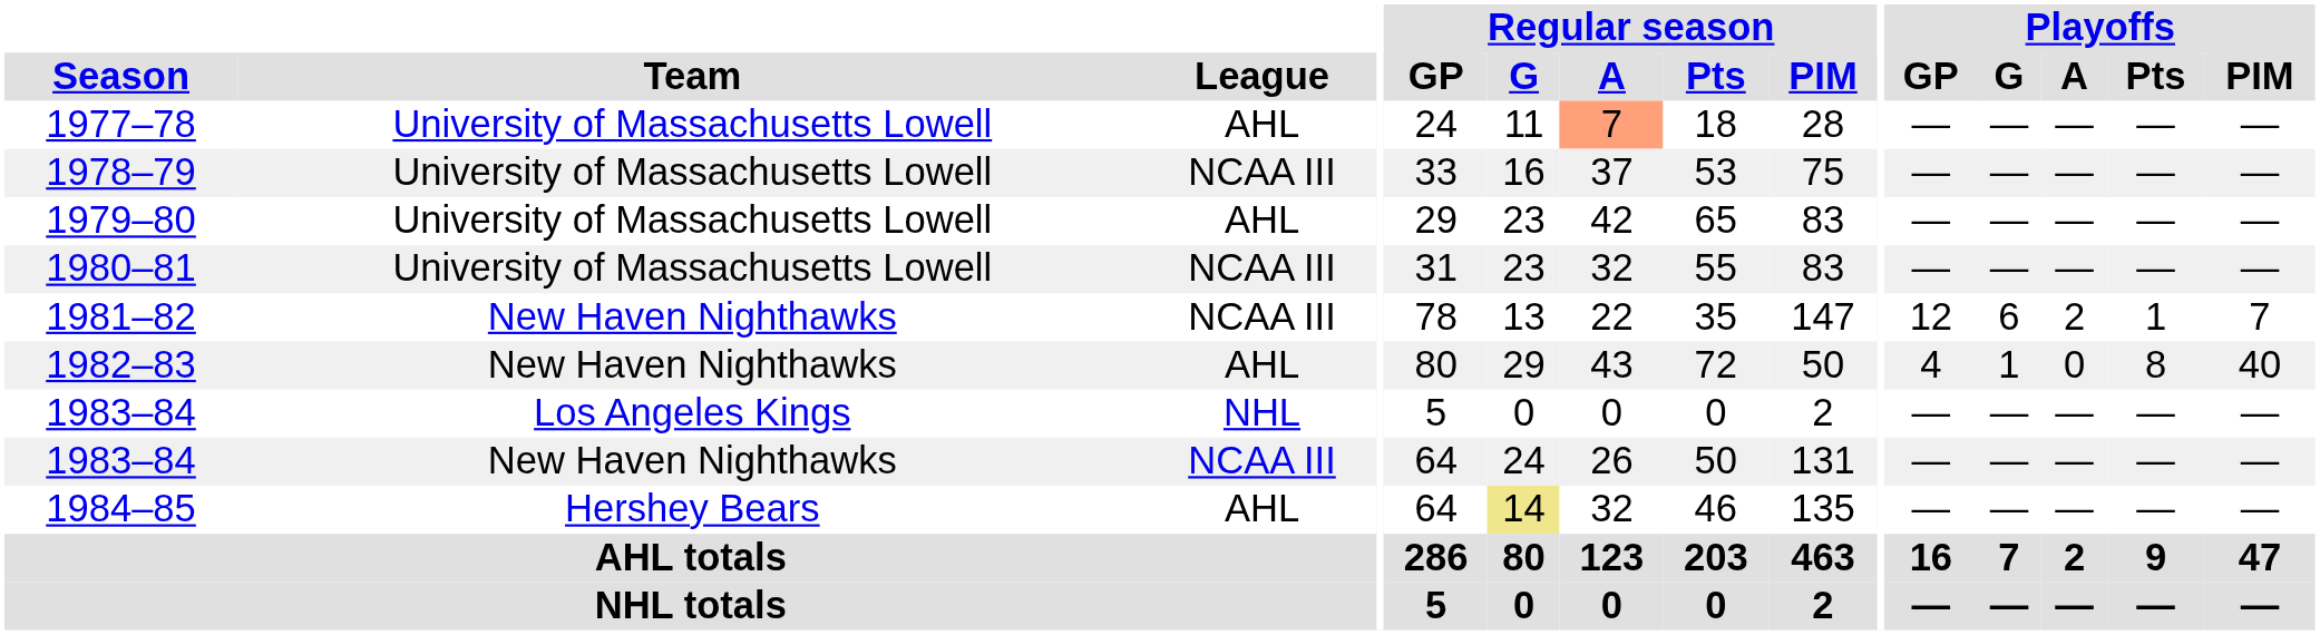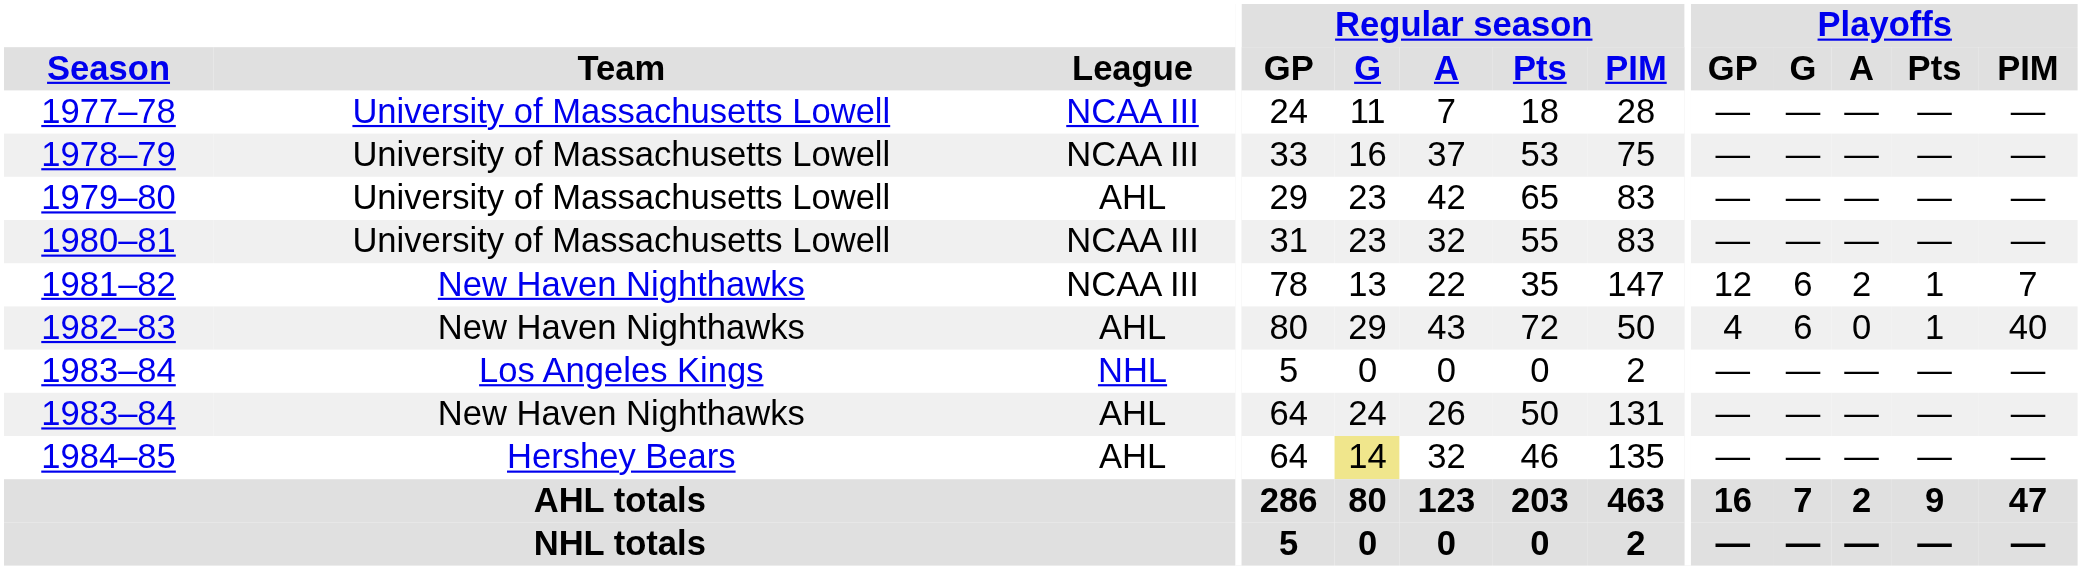 <table border="0" cellpadding="1" cellspacing="0" style="text-align:center; width:60em">
 <tr bgcolor="#e0e0e0">
 <th colspan="3" bgcolor="#ffffff"></th>
 <th rowspan="100" bgcolor="#ffffff"></th>
 <th colspan="5"><a href='#'>Regular season</a></th>
 <th rowspan="100" bgcolor="#ffffff"></th>
 <th colspan="5"><a href='#'>Playoffs</a></th>
 </tr>
 <tr bgcolor="#e0e0e0">
 <th><a href='#'>Season</a></th>
 <th>Team</th>
 <th>League</th>
 <th>GP</th>
 <th><a href='#'>G</a></th>
 <th><a href='#'>A</a></th>
 <th><a href='#'>Pts</a></th>
 <th><a href='#'>PIM</a></th>
 <th>GP</th>
 <th>G</th>
 <th>A</th>
 <th>Pts</th>
 <th>PIM</th>
 </tr>
 <tr>
 <td><a href='#'>1977–78</a></td>
 <td><a href='#'>University of Massachusetts Lowell</a></td>
-<td>AHL</td>
+<td><a href='#'>NCAA III</a></td>
 <td>24</td>
 <td>11</td>
-<td style="background: lightsalmon;">7</td>
+<td>7</td>
 <td>18</td>
 <td>28</td>
 <td>—</td>
 <td>—</td>
 <td>—</td>
 <td>—</td>
 <td>—</td>
 </tr>
 <tr bgcolor="#f0f0f0">
 <td><a href='#'>1978–79</a></td>
 <td>University of Massachusetts Lowell</td>
 <td>NCAA III</td>
 <td>33</td>
 <td>16</td>
 <td>37</td>
 <td>53</td>
 <td>75</td>
 <td>—</td>
 <td>—</td>
 <td>—</td>
 <td>—</td>
 <td>—</td>
 </tr>
 <tr>
 <td><a href='#'>1979–80</a></td>
 <td>University of Massachusetts Lowell</td>
 <td>AHL</td>
 <td>29</td>
 <td>23</td>
 <td>42</td>
 <td>65</td>
 <td>83</td>
 <td>—</td>
 <td>—</td>
 <td>—</td>
 <td>—</td>
 <td>—</td>
 </tr>
 <tr bgcolor="#f0f0f0">
 <td><a href='#'>1980–81</a></td>
 <td>University of Massachusetts Lowell</td>
 <td>NCAA III</td>
 <td>31</td>
 <td>23</td>
 <td>32</td>
 <td>55</td>
 <td>83</td>
 <td>—</td>
 <td>—</td>
 <td>—</td>
 <td>—</td>
 <td>—</td>
 </tr>
 <tr>
 <td><a href='#'>1981–82</a></td>
 <td><a href='#'>New Haven Nighthawks</a></td>
 <td>NCAA III</td>
 <td>78</td>
 <td>13</td>
 <td>22</td>
 <td>35</td>
 <td>147</td>
 <td>12</td>
 <td>6</td>
 <td>2</td>
 <td>1</td>
 <td>7</td>
 </tr>
 <tr bgcolor="#f0f0f0">
 <td><a href='#'>1982–83</a></td>
 <td>New Haven Nighthawks</td>
 <td>AHL</td>
 <td>80</td>
 <td>29</td>
 <td>43</td>
 <td>72</td>
 <td>50</td>
 <td>4</td>
+<td>6</td>
+<td>0</td>
 <td>1</td>
-<td>0</td>
-<td>8</td>
 <td>40</td>
 </tr>
 <tr>
 <td><a href='#'>1983–84</a></td>
 <td><a href='#'>Los Angeles Kings</a></td>
 <td><a href='#'>NHL</a></td>
 <td>5</td>
 <td>0</td>
 <td>0</td>
 <td>0</td>
 <td>2</td>
 <td>—</td>
 <td>—</td>
 <td>—</td>
 <td>—</td>
 <td>—</td>
 </tr>
 <tr bgcolor="#f0f0f0">
 <td><a href='#'>1983–84</a></td>
 <td>New Haven Nighthawks</td>
-<td><a href='#'>NCAA III</a></td>
+<td>AHL</td>
 <td>64</td>
 <td>24</td>
 <td>26</td>
 <td>50</td>
 <td>131</td>
 <td>—</td>
 <td>—</td>
 <td>—</td>
 <td>—</td>
 <td>—</td>
 </tr>
 <tr>
 <td><a href='#'>1984–85</a></td>
 <td><a href='#'>Hershey Bears</a></td>
 <td>AHL</td>
 <td>64</td>
 <td style="background: khaki;">14</td>
 <td>32</td>
 <td>46</td>
 <td>135</td>
 <td>—</td>
 <td>—</td>
 <td>—</td>
 <td>—</td>
 <td>—</td>
 </tr>
 <tr bgcolor="#e0e0e0">
 <th colspan="3">AHL totals</th>
 <th>286</th>
 <th>80</th>
 <th>123</th>
 <th>203</th>
 <th>463</th>
 <th>16</th>
 <th>7</th>
 <th>2</th>
 <th>9</th>
 <th>47</th>
 </tr>
 <tr bgcolor="#e0e0e0">
 <th colspan="3">NHL totals</th>
 <th>5</th>
 <th>0</th>
 <th>0</th>
 <th>0</th>
 <th>2</th>
 <th>—</th>
 <th>—</th>
 <th>—</th>
 <th>—</th>
 <th>—</th>
 </tr>
 </table>
